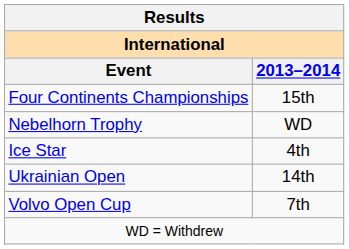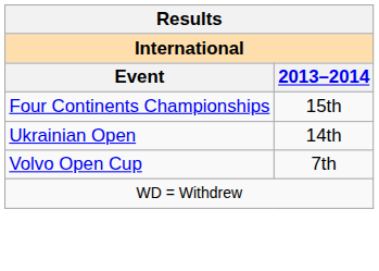 <table class="wikitable" style="text-align:center">
 <tr>
 <th colspan=2 align=center><strong>Results</strong></th>
 </tr>
 <tr>
 <th style="background-color: #ffdead; " colspan=2 align=center><strong>International</strong></th>
 </tr>
 <tr>
 <th>Event</th>
 <th><a href='#'>2013–2014</a></th>
 </tr>
 <tr>
 <td align=left><a href='#'>Four Continents Championships</a></td>
 <td>15th</td>
 </tr>
 <tr>
-<td align=left><a href='#'>Nebelhorn Trophy</a></td>
-<td>WD</td>
-</tr>
-<tr>
-<td align=left><a href='#'>Ice Star</a></td>
-<td>4th</td>
-</tr>
-<tr>
 <td align=left><a href='#'>Ukrainian Open</a></td>
 <td>14th</td>
 </tr>
 <tr>
 <td align=left><a href='#'>Volvo Open Cup</a></td>
 <td>7th</td>
 </tr>
 <tr>
 <td colspan=2 align=center><small> WD = Withdrew </small></td>
 </tr>
 </table>
